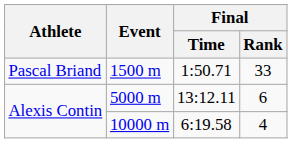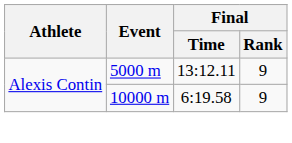 <table class="wikitable">
 <tr>
 <th rowspan="2">Athlete</th>
 <th rowspan="2">Event</th>
 <th colspan="2">Final</th>
 </tr>
 <tr>
 <th>Time</th>
 <th>Rank</th>
 </tr>
 <tr>
-<td><a href='#'>Pascal Briand</a></td>
-<td><a href='#'>1500 m</a></td>
-<td align=center>1:50.71</td>
-<td align=center>33</td>
-</tr>
-<tr>
 <td rowspan=2><a href='#'>Alexis Contin</a></td>
 <td><a href='#'>5000 m</a></td>
 <td align=center>13:12.11</td>
-<td align=center>6</td>
+<td align=center>9</td>
 </tr>
 <tr>
 <td><a href='#'>10000 m</a></td>
 <td align=center>6:19.58</td>
-<td align=center>4</td>
+<td align=center>9</td>
 </tr>
 </table>
